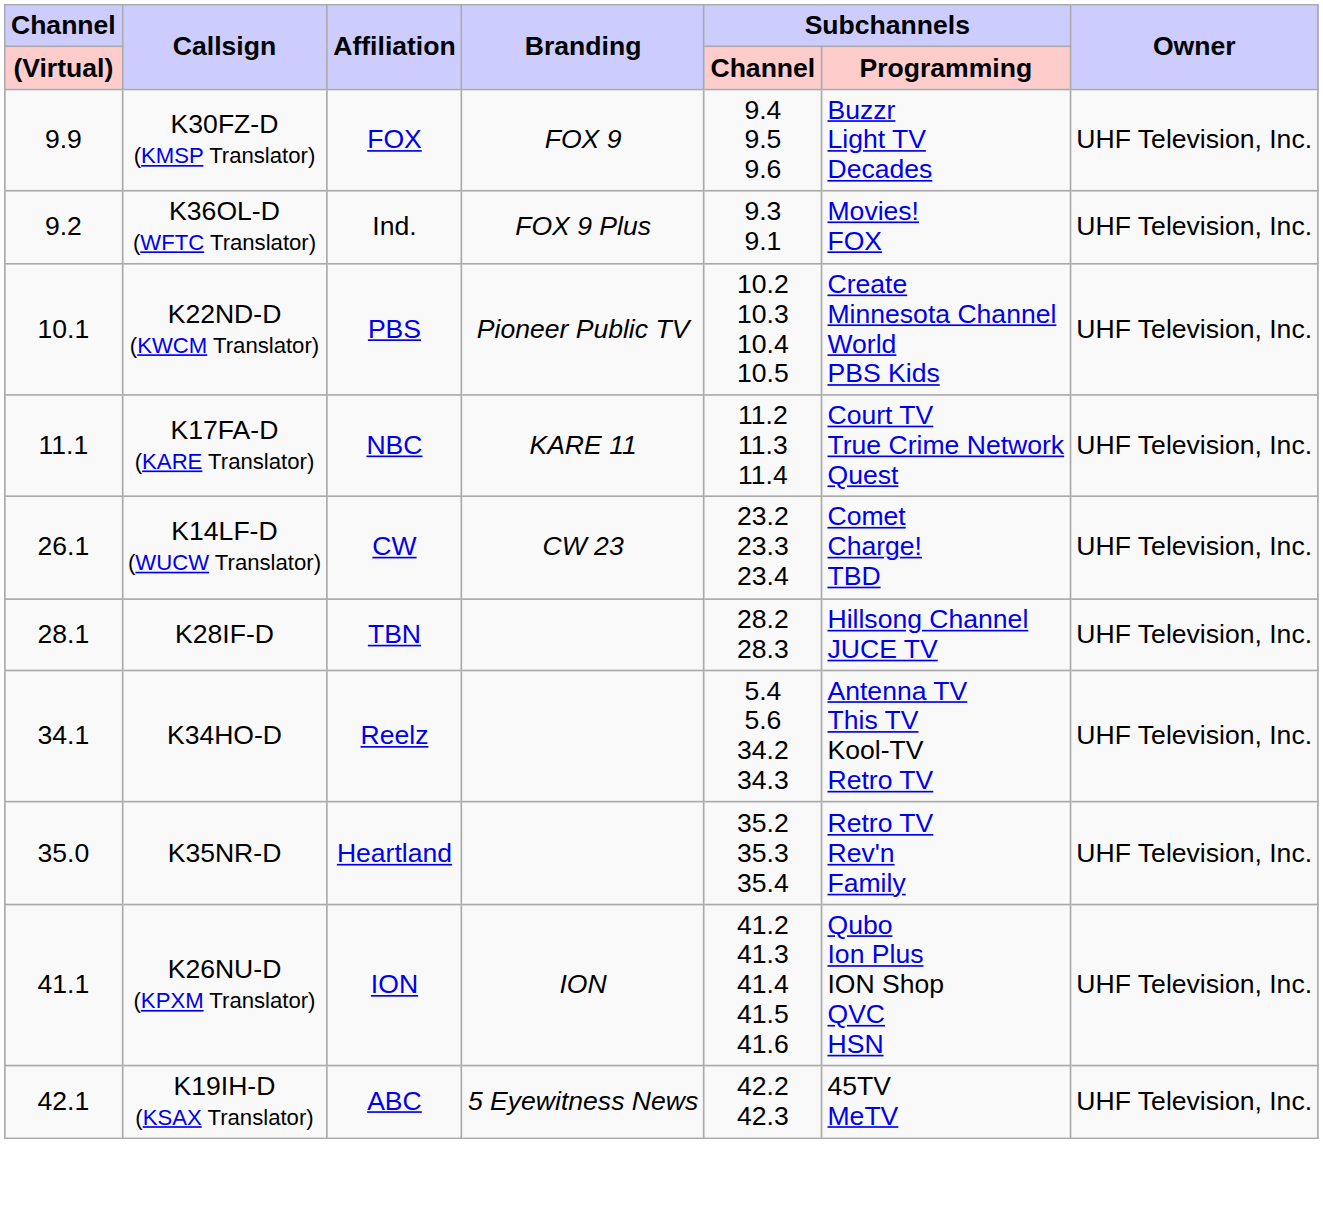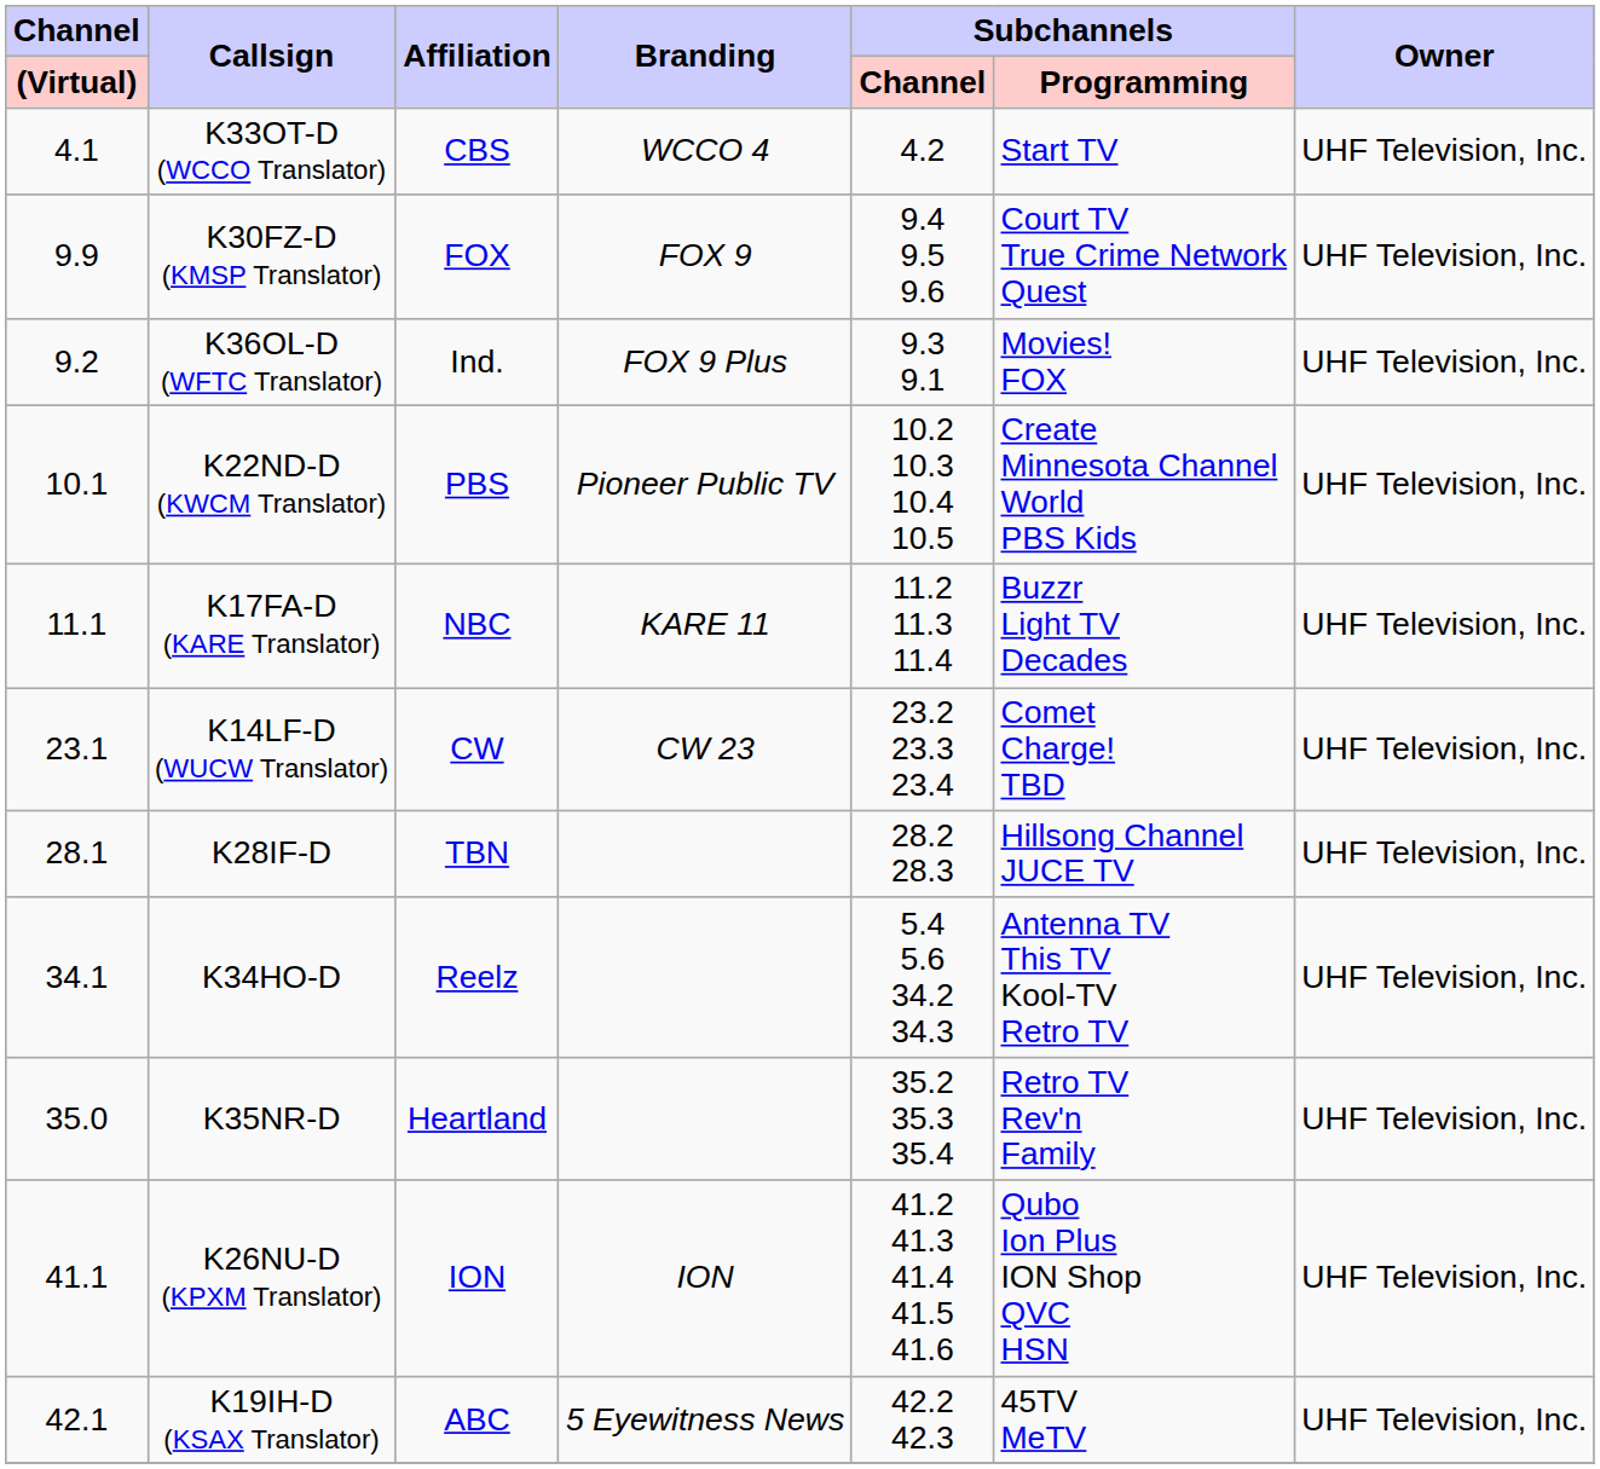 <table class=wikitable style="text-align:center">
 <tr>
 <th style="background:#ccccff;">Channel</th>
 <th style="background:#ccccff;" rowspan="2">Callsign</th>
 <th style="background:#ccccff;" rowspan="2">Affiliation</th>
 <th style="background:#ccccff;" rowspan="2">Branding</th>
 <th style="background:#ccccff;" colspan="2">Subchannels</th>
 <th style="background:#ccccff;" rowspan="2">Owner</th>
 </tr>
 <tr>
 <th style="background:#ffcccc;">(Virtual)</th>
 <th style="background:#ffcccc;">Channel</th>
 <th style="background:#ffcccc">Programming</th>
 </tr>
 <tr>
+<td>4.1</td>
+<td>K33OT-D<br><small>(<a href='#'>WCCO</a> Translator)</small></td>
+<td><a href='#'>CBS</a></td>
+<td><em>WCCO 4</em></td>
+<td>4.2</td>
+<td style="text-align:left"><a href='#'>Start TV</a></td>
+<td style="text-align:left">UHF Television, Inc.</td>
+</tr>
+<tr>
 <td>9.9</td>
 <td>K30FZ-D<br><small>(<a href='#'>KMSP</a> Translator)</small></td>
 <td><a href='#'>FOX</a></td>
 <td><em>FOX 9</em></td>
 <td>9.4<br>9.5<br>9.6</td>
-<td style="text-align:left"><a href='#'>Buzzr</a><br><a href='#'>Light TV</a><br><a href='#'>Decades</a></td>
+<td style="text-align:left"><a href='#'>Court TV</a><br><a href='#'>True Crime Network</a><br><a href='#'>Quest</a></td>
 <td style="text-align:left">UHF Television, Inc.</td>
 </tr>
 <tr>
 <td>9.2</td>
 <td>K36OL-D<br><small>(<a href='#'>WFTC</a> Translator)</small></td>
 <td>Ind.</td>
 <td><em>FOX 9 Plus</em></td>
 <td>9.3<br>9.1</td>
 <td style="text-align:left"><a href='#'>Movies!</a><br><a href='#'>FOX</a></td>
 <td style="text-align:left">UHF Television, Inc.</td>
 </tr>
 <tr>
 <td>10.1</td>
 <td>K22ND-D<br><small>(<a href='#'>KWCM</a> Translator)</small></td>
 <td><a href='#'>PBS</a></td>
 <td><em>Pioneer Public TV</em></td>
 <td>10.2<br>10.3<br>10.4<br>10.5</td>
 <td style="text-align:left"><a href='#'>Create</a><br><a href='#'>Minnesota Channel</a><br><a href='#'>World</a><br><a href='#'>PBS Kids</a></td>
 <td style="text-align:left">UHF Television, Inc.</td>
 </tr>
 <tr>
 <td>11.1</td>
 <td>K17FA-D<br><small>(<a href='#'>KARE</a> Translator)</small></td>
 <td><a href='#'>NBC</a></td>
 <td><em>KARE 11</em></td>
 <td>11.2<br>11.3<br>11.4</td>
-<td style="text-align:left"><a href='#'>Court TV</a><br><a href='#'>True Crime Network</a><br><a href='#'>Quest</a></td>
+<td style="text-align:left"><a href='#'>Buzzr</a><br><a href='#'>Light TV</a><br><a href='#'>Decades</a></td>
 <td style="text-align:left">UHF Television, Inc.</td>
 </tr>
 <tr>
-<td>26.1</td>
+<td>23.1</td>
 <td>K14LF-D<br><small>(<a href='#'>WUCW</a> Translator)</small></td>
 <td><a href='#'>CW</a></td>
 <td><em>CW 23</em></td>
 <td>23.2<br>23.3<br>23.4</td>
 <td style="text-align:left"><a href='#'>Comet</a><br><a href='#'>Charge!</a><br><a href='#'>TBD</a></td>
 <td style="text-align:left">UHF Television, Inc.</td>
 </tr>
 <tr>
 <td>28.1</td>
 <td>K28IF-D</td>
 <td><a href='#'>TBN</a></td>
 <td></td>
 <td>28.2<br>28.3</td>
 <td style="text-align:left"><a href='#'>Hillsong Channel</a><br><a href='#'>JUCE TV</a></td>
 <td style="text-align:left">UHF Television, Inc.</td>
 </tr>
 <tr>
 <td>34.1</td>
 <td>K34HO-D</td>
 <td><a href='#'>Reelz</a></td>
 <td></td>
 <td>5.4<br>5.6<br>34.2<br>34.3</td>
 <td style="text-align:left"><a href='#'>Antenna TV</a><br><a href='#'>This TV</a><br>Kool-TV<br><a href='#'>Retro TV</a></td>
 <td style="text-align:left">UHF Television, Inc.</td>
 </tr>
 <tr>
 <td>35.0</td>
 <td>K35NR-D</td>
 <td><a href='#'>Heartland</a></td>
 <td></td>
 <td>35.2<br>35.3<br>35.4</td>
 <td style="text-align:left"><a href='#'>Retro TV</a><br><a href='#'>Rev'n</a><br><a href='#'>Family</a></td>
 <td style="text-align:left">UHF Television, Inc.</td>
 </tr>
 <tr>
 <td>41.1</td>
 <td>K26NU-D<br><small>(<a href='#'>KPXM</a> Translator)</small></td>
 <td><a href='#'>ION</a></td>
 <td><em>ION</em></td>
 <td>41.2<br>41.3<br>41.4<br> 41.5<br>41.6</td>
 <td style="text-align:left"><a href='#'>Qubo</a><br><a href='#'>Ion Plus</a><br>ION Shop<br><a href='#'>QVC</a><br><a href='#'>HSN</a></td>
 <td style="text-align:left">UHF Television, Inc.</td>
 </tr>
 <tr>
 <td>42.1</td>
 <td>K19IH-D<br><small>(<a href='#'>KSAX</a> Translator)</small></td>
 <td><a href='#'>ABC</a></td>
 <td><em>5 Eyewitness News</em></td>
 <td>42.2<br>42.3</td>
 <td style="text-align:left">45TV<br><a href='#'>MeTV</a></td>
 <td style="text-align:left">UHF Television, Inc.</td>
 </tr>
 <tr>
 </tr>
 </table>
